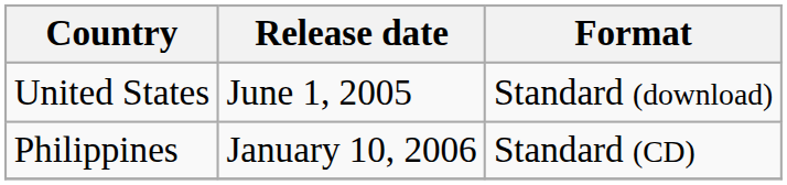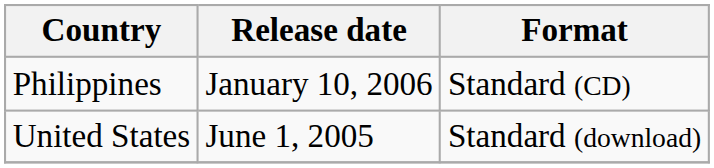 <table class="wikitable">
 <tr>
 <th>Country</th>
 <th>Release date</th>
 <th>Format</th>
 </tr>
 <tr>
+<td>Philippines</td>
+<td>January 10, 2006</td>
+<td>Standard <small>(CD)</small></td>
+</tr>
+<tr>
 <td>United States</td>
 <td>June 1, 2005</td>
 <td>Standard <small>(download)</small></td>
 </tr>
 <tr>
-<td>Philippines</td>
-<td>January 10, 2006</td>
-<td>Standard <small>(CD)</small></td>
-</tr>
-<tr>
 </tr>
 </table>
